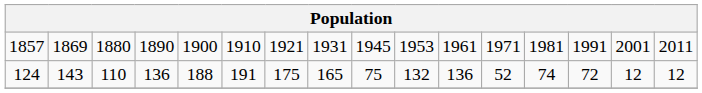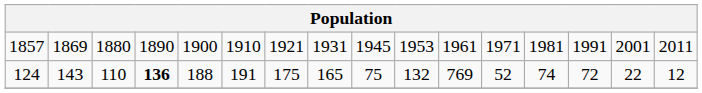 <table class="wikitable" style="margin: 0.5em auto; text-align: center;">
 <tr>
 <th colspan="16">Population</th>
 </tr>
 <tr>
 <td>1857</td>
 <td>1869</td>
 <td>1880</td>
 <td>1890</td>
 <td>1900</td>
 <td>1910</td>
 <td>1921</td>
 <td>1931</td>
 <td>1945</td>
 <td>1953</td>
 <td>1961</td>
 <td>1971</td>
 <td>1981</td>
 <td>1991</td>
 <td>2001</td>
 <td>2011</td>
 </tr>
 <tr>
 <td>124</td>
 <td>143</td>
 <td>110</td>
-<td>136</td>
+<td><strong>136</strong></td>
 <td>188</td>
 <td>191</td>
 <td>175</td>
 <td>165</td>
 <td>75</td>
 <td>132</td>
-<td>136</td>
+<td>769</td>
 <td>52</td>
 <td>74</td>
 <td>72</td>
-<td>12</td>
+<td>22</td>
 <td>12</td>
 </tr>
 <tr>
 </tr>
 </table>
